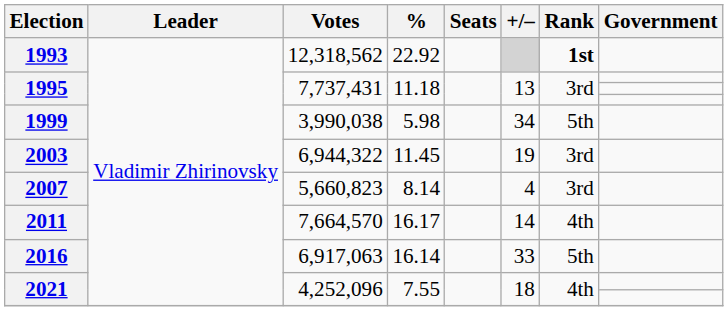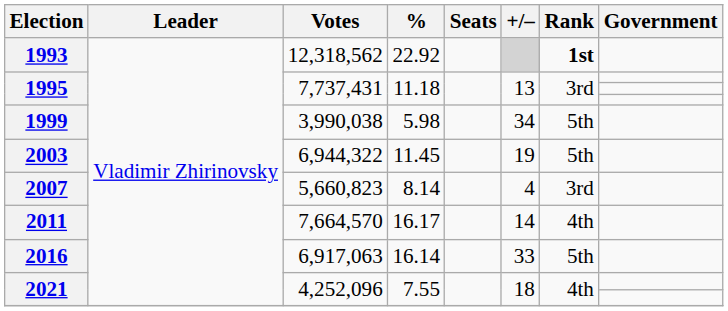 <table class=wikitable style=text-align:right>
 <tr>
 <th>Election</th>
 <th>Leader</th>
 <th>Votes</th>
 <th>%</th>
 <th>Seats</th>
 <th>+/–</th>
 <th>Rank</th>
 <th>Government</th>
 </tr>
 <tr>
 <th><a href='#'>1993</a></th>
 <td align=left rowspan="11"><a href='#'>Vladimir Zhirinovsky</a></td>
 <td>12,318,562</td>
 <td>22.92</td>
 <td></td>
 <td bgcolor=lightgrey></td>
 <td><strong>1st</strong></td>
 <td></td>
 </tr>
 <tr>
 <th rowspan=3><a href='#'>1995</a></th>
 <td rowspan=3>7,737,431</td>
 <td rowspan=3>11.18</td>
 <td rowspan=3></td>
 <td rowspan=3> 13</td>
 <td rowspan=3> 3rd</td>
 <td></td>
 </tr>
 <tr>
 <td></td>
 </tr>
 <tr>
 <td></td>
 </tr>
 <tr>
 <th><a href='#'>1999</a></th>
 <td>3,990,038</td>
 <td>5.98</td>
 <td></td>
 <td> 34</td>
 <td> 5th</td>
 <td></td>
 </tr>
 <tr>
 <th><a href='#'>2003</a></th>
 <td>6,944,322</td>
 <td>11.45</td>
 <td></td>
 <td> 19</td>
-<td> 3rd</td>
+<td> 5th</td>
 <td></td>
 </tr>
 <tr>
 <th><a href='#'>2007</a></th>
 <td>5,660,823</td>
 <td>8.14</td>
 <td></td>
 <td> 4</td>
 <td> 3rd</td>
 <td></td>
 </tr>
 <tr>
 <th><a href='#'>2011</a></th>
 <td>7,664,570</td>
 <td>16.17</td>
 <td></td>
 <td> 14</td>
 <td> 4th</td>
 <td></td>
 </tr>
 <tr>
 <th><a href='#'>2016</a></th>
 <td>6,917,063</td>
 <td>16.14</td>
 <td></td>
 <td> 33</td>
 <td> 5th</td>
 <td></td>
 </tr>
 <tr>
 <th rowspan=2><a href='#'>2021</a></th>
 <td rowspan=2>4,252,096</td>
 <td rowspan=2>7.55</td>
 <td rowspan=2></td>
 <td rowspan=2> 18</td>
 <td rowspan=2> 4th</td>
 <td></td>
 </tr>
 <tr>
 <td></td>
 </tr>
 <tr>
 </tr>
 </table>
